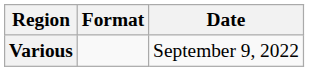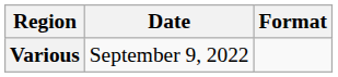 <table class="wikitable plainrowheaders unsortable">
 <tr>
 <th scope="col">Region</th>
+<th scope="col">Date</th>
 <th scope="col">Format</th>
-<th scope="col">Date</th>
 </tr>
 <tr>
 <th scope="row">Various</th>
+<td>September 9, 2022</td>
 <td></td>
-<td>September 9, 2022</td>
 </tr>
 </table>
